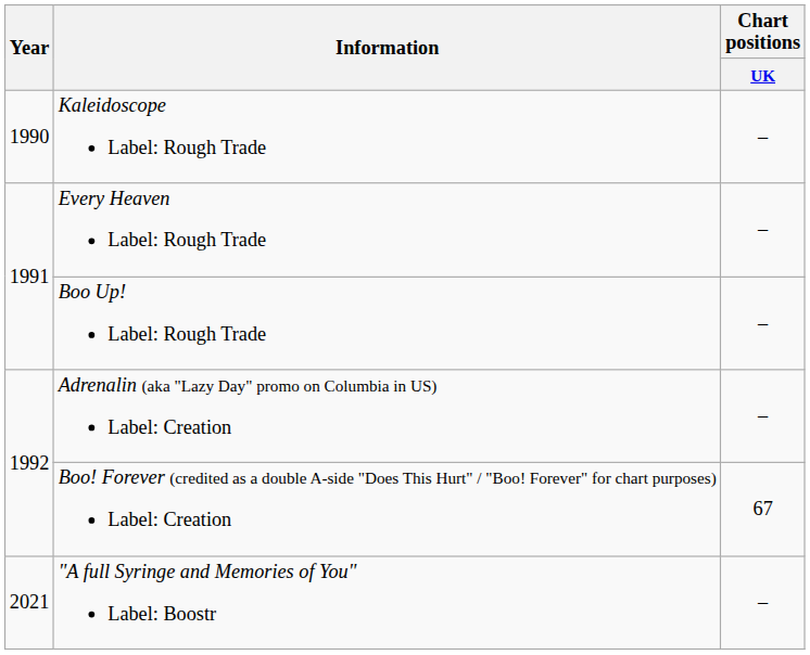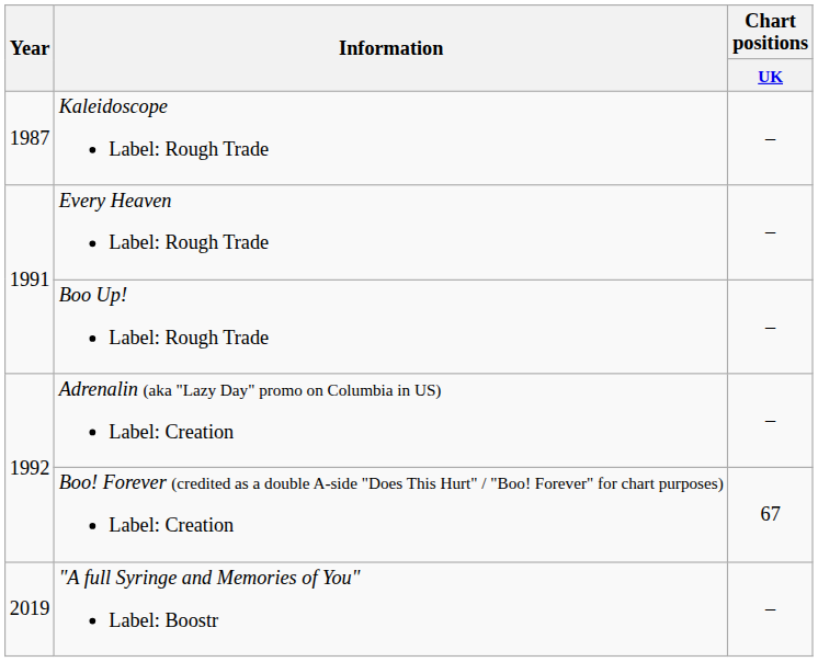 <table class="wikitable" style=text-align:center;>
 <tr>
 <th rowspan="2">Year</th>
 <th rowspan="2">Information</th>
 <th>Chart positions</th>
 </tr>
 <tr>
 <th width="35"><small><a href='#'>UK</a></small></th>
 </tr>
 <tr>
-<td>1990</td>
+<td>1987</td>
 <td align="left"><em>Kaleidoscope</em><br><ul><li>Label: Rough Trade</li></ul></td>
 <td>–</td>
 </tr>
 <tr>
 <td rowspan="2">1991</td>
 <td align="left"><em>Every Heaven</em><br><ul><li>Label: Rough Trade</li></ul></td>
 <td>–</td>
 </tr>
 <tr>
 <td align="left"><em>Boo Up!</em><br><ul><li>Label: Rough Trade</li></ul></td>
 <td>–</td>
 </tr>
 <tr>
 <td rowspan="2">1992</td>
 <td align="left"><em>Adrenalin</em> <small>(aka "Lazy Day" promo on Columbia in US)</small><br><ul><li>Label: Creation</li></ul></td>
 <td>–</td>
 </tr>
 <tr>
 <td align="left"><em>Boo! Forever</em> <small>(credited as a double A-side "Does This Hurt" / "Boo! Forever" for chart purposes)</small><br><ul><li>Label: Creation</li></ul></td>
 <td>67</td>
 </tr>
 <tr>
-<td>2021</td>
+<td>2019</td>
 <td align="left"><em>"A full Syringe and Memories of You"</em><br><ul><li>Label: Boostr</li></ul></td>
 <td>–</td>
 </tr>
 </table>
